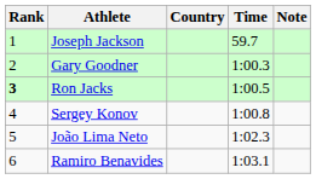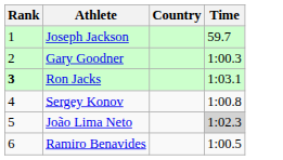 <table class="wikitable sortable">
 <tr>
 <th>Rank</th>
 <th>Athlete</th>
 <th>Country</th>
 <th>Time</th>
-<th>Note</th>
 </tr>
 <tr bgcolor=#CCFFCC>
 <td>1</td>
 <td><a href='#'>Joseph Jackson</a></td>
 <td></td>
 <td>59.7</td>
-<td></td>
 </tr>
 <tr bgcolor=#CCFFCC>
 <td>2</td>
 <td><a href='#'>Gary Goodner</a></td>
 <td></td>
 <td>1:00.3</td>
-<td></td>
 </tr>
 <tr bgcolor=#CCFFCC>
 <td><strong>3</strong></td>
 <td><a href='#'>Ron Jacks</a></td>
 <td></td>
-<td>1:00.5</td>
-<td></td>
+<td>1:03.1</td>
 </tr>
 <tr>
 <td>4</td>
 <td><a href='#'>Sergey Konov</a></td>
 <td></td>
 <td>1:00.8</td>
-<td></td>
 </tr>
 <tr>
 <td>5</td>
 <td><a href='#'>João Lima Neto</a></td>
 <td></td>
-<td>1:02.3</td>
-<td></td>
+<td style="background: lightgrey;">1:02.3</td>
 </tr>
 <tr>
 <td>6</td>
 <td><a href='#'>Ramiro Benavides</a></td>
 <td></td>
-<td>1:03.1</td>
-<td></td>
+<td>1:00.5</td>
 </tr>
 </table>
